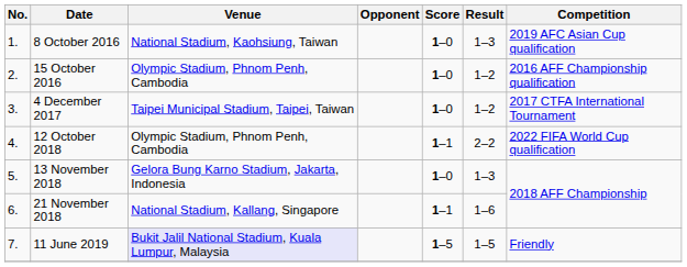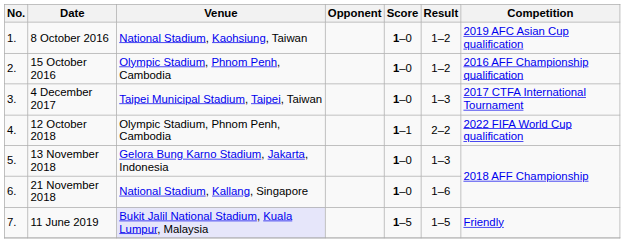 <table class="wikitable">
 <tr>
 <th>No.</th>
 <th>Date</th>
 <th>Venue</th>
 <th>Opponent</th>
 <th>Score</th>
 <th>Result</th>
 <th>Competition</th>
 </tr>
 <tr>
 <td>1.</td>
 <td>8 October 2016</td>
 <td><a href='#'>National Stadium</a>, <a href='#'>Kaohsiung</a>, Taiwan</td>
 <td></td>
 <td align=center><strong>1</strong>–0</td>
-<td align=center>1–3</td>
+<td align=center>1–2</td>
 <td><a href='#'>2019 AFC Asian Cup qualification</a></td>
 </tr>
 <tr>
 <td>2.</td>
 <td>15 October 2016</td>
 <td><a href='#'>Olympic Stadium</a>, <a href='#'>Phnom Penh</a>, Cambodia</td>
 <td></td>
 <td align=center><strong>1</strong>–0</td>
 <td align=center>1–2</td>
 <td><a href='#'>2016 AFF Championship qualification</a></td>
 </tr>
 <tr>
 <td>3.</td>
 <td>4 December 2017</td>
 <td><a href='#'>Taipei Municipal Stadium</a>, <a href='#'>Taipei</a>, Taiwan</td>
 <td></td>
 <td align=center><strong>1</strong>–0</td>
-<td align=center>1–2</td>
+<td align=center>1–3</td>
 <td><a href='#'>2017 CTFA International Tournament</a></td>
 </tr>
 <tr>
 <td>4.</td>
 <td>12 October 2018</td>
 <td>Olympic Stadium, Phnom Penh, Cambodia</td>
 <td></td>
 <td align=center><strong>1</strong>–1</td>
 <td align=center>2–2</td>
 <td><a href='#'>2022 FIFA World Cup qualification</a></td>
 </tr>
 <tr>
 <td>5.</td>
 <td>13 November 2018</td>
 <td><a href='#'>Gelora Bung Karno Stadium</a>, <a href='#'>Jakarta</a>, Indonesia</td>
 <td></td>
 <td align=center><strong>1</strong>–0</td>
 <td align=center>1–3</td>
 <td rowspan=2><a href='#'>2018 AFF Championship</a></td>
 </tr>
 <tr>
 <td>6.</td>
 <td>21 November 2018</td>
 <td><a href='#'>National Stadium</a>, <a href='#'>Kallang</a>, Singapore</td>
 <td></td>
-<td align=center><strong>1</strong>–1</td>
+<td align=center><strong>1</strong>–0</td>
 <td align=center>1–6</td>
 </tr>
 <tr>
 <td>7.</td>
 <td>11 June 2019</td>
 <td style="background: lavender;"><a href='#'>Bukit Jalil National Stadium</a>, <a href='#'>Kuala Lumpur</a>, Malaysia</td>
 <td></td>
 <td align=center><strong>1</strong>–5</td>
 <td align=center>1–5</td>
 <td><a href='#'>Friendly</a></td>
 </tr>
 <tr>
 </tr>
 </table>
